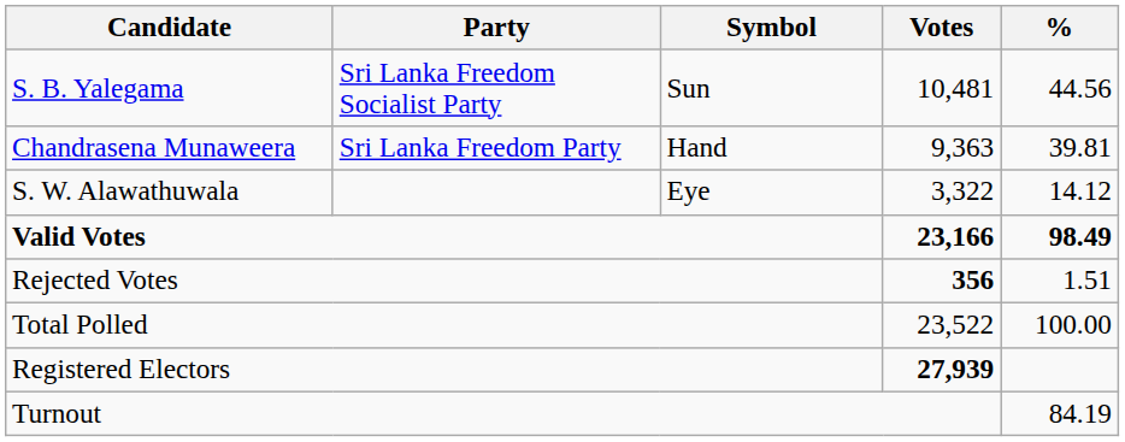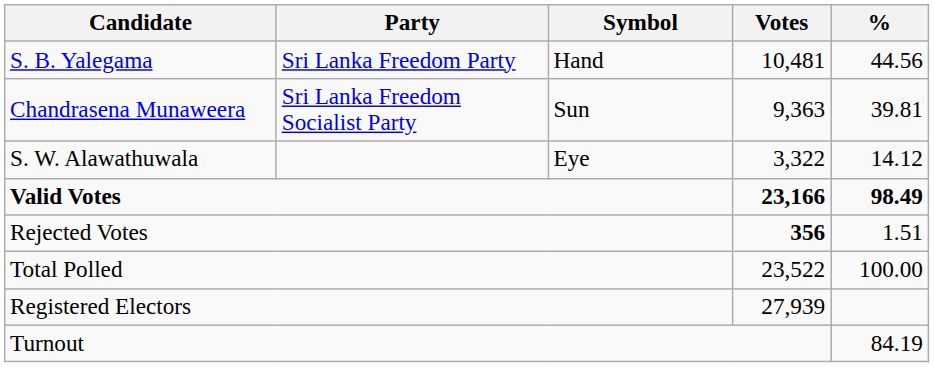 <table class="wikitable" border="1" style="text-align:right;">
 <tr>
 <th align=left width="180">Candidate</th>
 <th align=left width="180">Party</th>
 <th align=left width="120">Symbol</th>
 <th align=left width="60">Votes</th>
 <th align=left width="60">%</th>
 </tr>
 <tr>
 <td align=left><a href='#'>S. B. Yalegama</a></td>
-<td align=left><a href='#'>Sri Lanka Freedom Socialist Party</a></td>
-<td align=left>Sun</td>
+<td align=left><a href='#'>Sri Lanka Freedom Party</a></td>
+<td align=left>Hand</td>
 <td>10,481</td>
 <td>44.56</td>
 </tr>
 <tr>
 <td align=left><a href='#'>Chandrasena Munaweera</a></td>
-<td align=left><a href='#'>Sri Lanka Freedom Party</a></td>
-<td align=left>Hand</td>
+<td align=left><a href='#'>Sri Lanka Freedom Socialist Party</a></td>
+<td align=left>Sun</td>
 <td>9,363</td>
 <td>39.81</td>
 </tr>
 <tr>
 <td align=left>S. W. Alawathuwala</td>
 <td align=left></td>
 <td align=left>Eye</td>
 <td>3,322</td>
 <td>14.12</td>
 </tr>
 <tr>
 <td align=left colspan=3><strong>Valid Votes</strong></td>
 <td><strong>23,166</strong></td>
 <td><strong>98.49</strong></td>
 </tr>
 <tr>
 <td align=left colspan=3>Rejected Votes</td>
 <td><strong>356</strong></td>
 <td>1.51</td>
 </tr>
 <tr>
 <td align=left colspan=3>Total Polled</td>
 <td>23,522</td>
 <td>100.00</td>
 </tr>
 <tr>
 <td align=left colspan=3>Registered Electors</td>
-<td><strong>27,939</strong></td>
+<td>27,939</td>
 <td></td>
 </tr>
 <tr>
 <td align=left colspan=4>Turnout</td>
 <td>84.19</td>
 </tr>
 </table>
